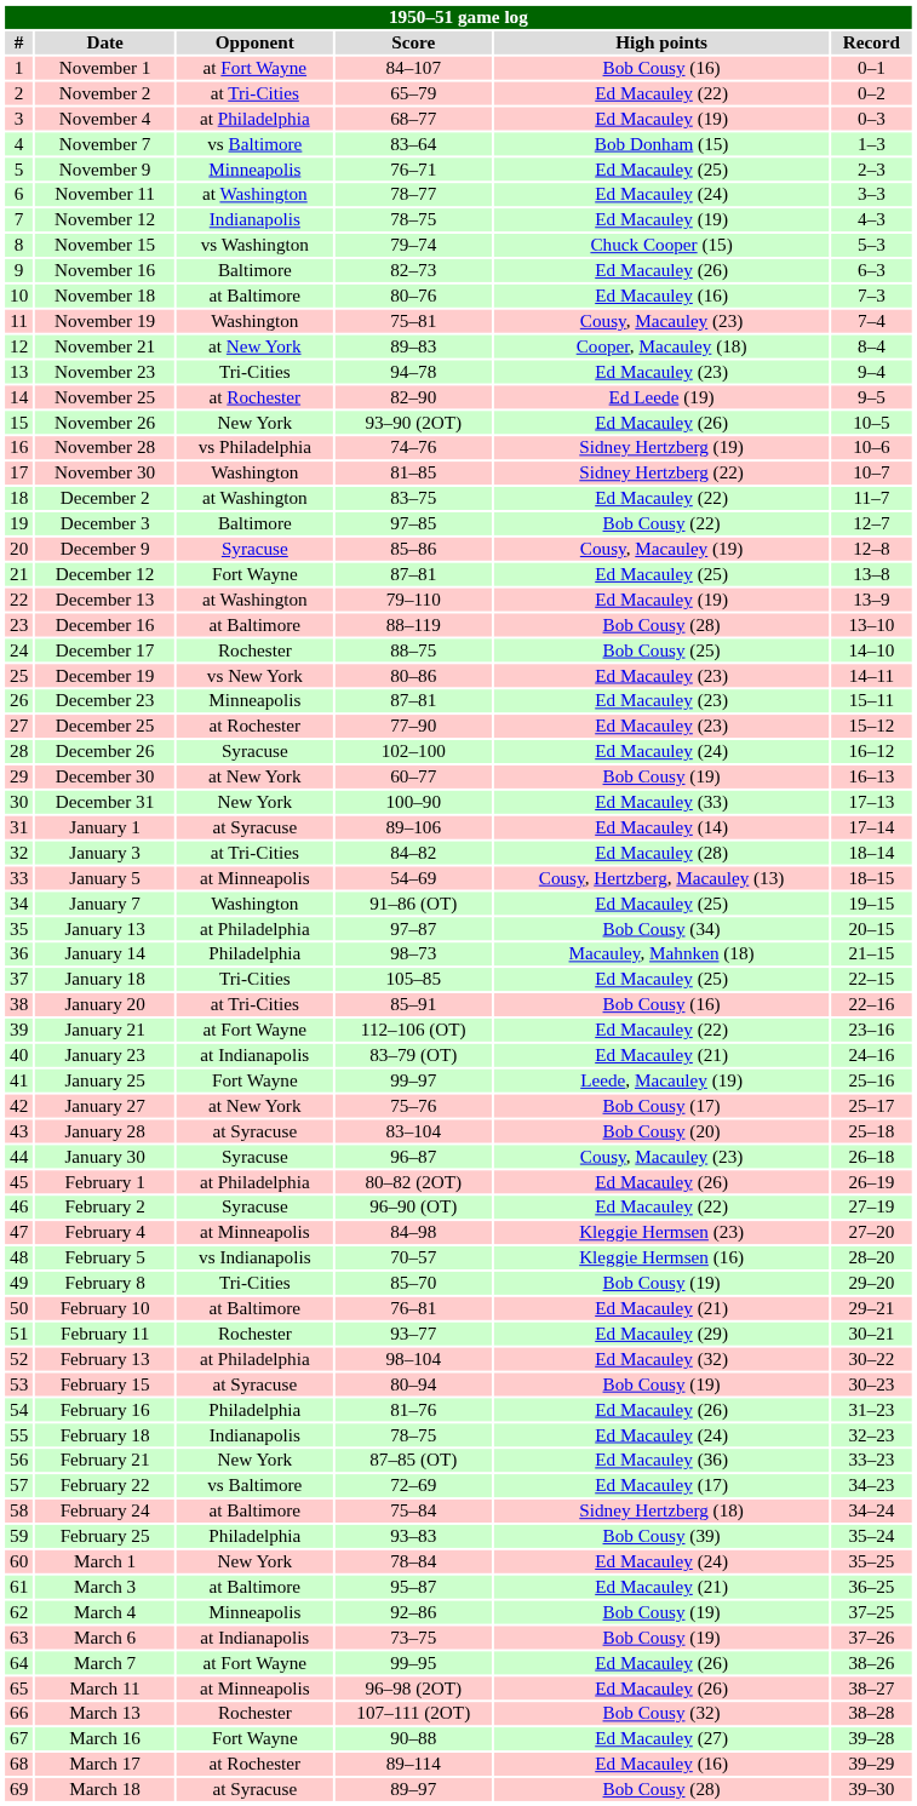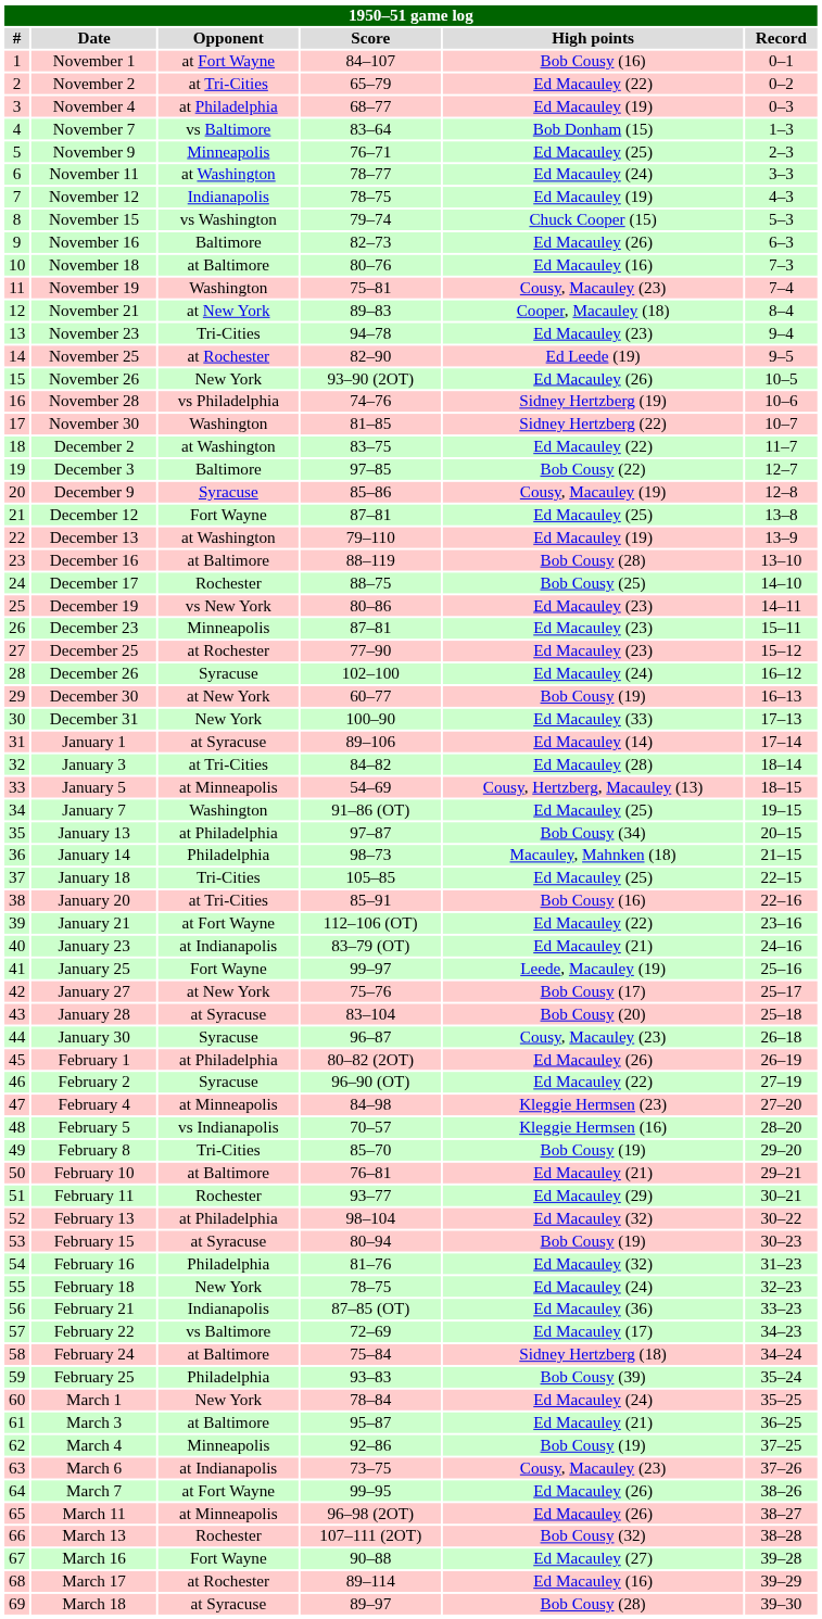 <table class="toccolours collapsible" width=50% style="clear:both; margin:1.5em auto; text-align:center">
 <tr>
 <th colspan=11 style="background:#006400; color:white;">1950–51 game log</th>
 </tr>
 <tr align="center" bgcolor="#dddddd">
 <td><strong>#</strong></td>
 <td><strong>Date</strong></td>
 <td><strong>Opponent</strong></td>
 <td><strong>Score</strong></td>
 <td><strong>High points</strong></td>
 <td><strong>Record</strong></td>
 </tr>
 <tr align="center" bgcolor="ffcccc">
 <td>1</td>
 <td>November 1</td>
 <td>at <a href='#'>Fort Wayne</a></td>
 <td>84–107</td>
 <td><a href='#'>Bob Cousy</a> (16)</td>
 <td>0–1</td>
 </tr>
 <tr align="center" bgcolor="ffcccc">
 <td>2</td>
 <td>November 2</td>
 <td>at <a href='#'>Tri-Cities</a></td>
 <td>65–79</td>
 <td><a href='#'>Ed Macauley</a> (22)</td>
 <td>0–2</td>
 </tr>
 <tr align="center" bgcolor="ffcccc">
 <td>3</td>
 <td>November 4</td>
 <td>at <a href='#'>Philadelphia</a></td>
 <td>68–77</td>
 <td><a href='#'>Ed Macauley</a> (19)</td>
 <td>0–3</td>
 </tr>
 <tr align="center" bgcolor="ccffcc">
 <td>4</td>
 <td>November 7</td>
 <td>vs <a href='#'>Baltimore</a></td>
 <td>83–64</td>
 <td><a href='#'>Bob Donham</a> (15)</td>
 <td>1–3</td>
 </tr>
 <tr align="center" bgcolor="ccffcc">
 <td>5</td>
 <td>November 9</td>
 <td><a href='#'>Minneapolis</a></td>
 <td>76–71</td>
 <td><a href='#'>Ed Macauley</a> (25)</td>
 <td>2–3</td>
 </tr>
 <tr align="center" bgcolor="ccffcc">
 <td>6</td>
 <td>November 11</td>
 <td>at <a href='#'>Washington</a></td>
 <td>78–77</td>
 <td><a href='#'>Ed Macauley</a> (24)</td>
 <td>3–3</td>
 </tr>
 <tr align="center" bgcolor="ccffcc">
 <td>7</td>
 <td>November 12</td>
 <td><a href='#'>Indianapolis</a></td>
 <td>78–75</td>
 <td><a href='#'>Ed Macauley</a> (19)</td>
 <td>4–3</td>
 </tr>
 <tr align="center" bgcolor="ccffcc">
 <td>8</td>
 <td>November 15</td>
 <td>vs Washington</td>
 <td>79–74</td>
 <td><a href='#'>Chuck Cooper</a> (15)</td>
 <td>5–3</td>
 </tr>
 <tr align="center" bgcolor="ccffcc">
 <td>9</td>
 <td>November 16</td>
 <td>Baltimore</td>
 <td>82–73</td>
 <td><a href='#'>Ed Macauley</a> (26)</td>
 <td>6–3</td>
 </tr>
 <tr align="center" bgcolor="ccffcc">
 <td>10</td>
 <td>November 18</td>
 <td>at Baltimore</td>
 <td>80–76</td>
 <td><a href='#'>Ed Macauley</a> (16)</td>
 <td>7–3</td>
 </tr>
 <tr align="center" bgcolor="ffcccc">
 <td>11</td>
 <td>November 19</td>
 <td>Washington</td>
 <td>75–81</td>
 <td><a href='#'>Cousy</a>, <a href='#'>Macauley</a> (23)</td>
 <td>7–4</td>
 </tr>
 <tr align="center" bgcolor="ccffcc">
 <td>12</td>
 <td>November 21</td>
 <td>at <a href='#'>New York</a></td>
 <td>89–83</td>
 <td><a href='#'>Cooper</a>, <a href='#'>Macauley</a> (18)</td>
 <td>8–4</td>
 </tr>
 <tr align="center" bgcolor="ccffcc">
 <td>13</td>
 <td>November 23</td>
 <td>Tri-Cities</td>
 <td>94–78</td>
 <td><a href='#'>Ed Macauley</a> (23)</td>
 <td>9–4</td>
 </tr>
 <tr align="center" bgcolor="ffcccc">
 <td>14</td>
 <td>November 25</td>
 <td>at <a href='#'>Rochester</a></td>
 <td>82–90</td>
 <td><a href='#'>Ed Leede</a> (19)</td>
 <td>9–5</td>
 </tr>
 <tr align="center" bgcolor="ccffcc">
 <td>15</td>
 <td>November 26</td>
 <td>New York</td>
 <td>93–90 (2OT)</td>
 <td><a href='#'>Ed Macauley</a> (26)</td>
 <td>10–5</td>
 </tr>
 <tr align="center" bgcolor="ffcccc">
 <td>16</td>
 <td>November 28</td>
 <td>vs Philadelphia</td>
 <td>74–76</td>
 <td><a href='#'>Sidney Hertzberg</a> (19)</td>
 <td>10–6</td>
 </tr>
 <tr align="center" bgcolor="ffcccc">
 <td>17</td>
 <td>November 30</td>
 <td>Washington</td>
 <td>81–85</td>
 <td><a href='#'>Sidney Hertzberg</a> (22)</td>
 <td>10–7</td>
 </tr>
 <tr align="center" bgcolor="ccffcc">
 <td>18</td>
 <td>December 2</td>
 <td>at Washington</td>
 <td>83–75</td>
 <td><a href='#'>Ed Macauley</a> (22)</td>
 <td>11–7</td>
 </tr>
 <tr align="center" bgcolor="ccffcc">
 <td>19</td>
 <td>December 3</td>
 <td>Baltimore</td>
 <td>97–85</td>
 <td><a href='#'>Bob Cousy</a> (22)</td>
 <td>12–7</td>
 </tr>
 <tr align="center" bgcolor="ffcccc">
 <td>20</td>
 <td>December 9</td>
 <td><a href='#'>Syracuse</a></td>
 <td>85–86</td>
 <td><a href='#'>Cousy</a>, <a href='#'>Macauley</a> (19)</td>
 <td>12–8</td>
 </tr>
 <tr align="center" bgcolor="ccffcc">
 <td>21</td>
 <td>December 12</td>
 <td>Fort Wayne</td>
 <td>87–81</td>
 <td><a href='#'>Ed Macauley</a> (25)</td>
 <td>13–8</td>
 </tr>
 <tr align="center" bgcolor="ffcccc">
 <td>22</td>
 <td>December 13</td>
 <td>at Washington</td>
 <td>79–110</td>
 <td><a href='#'>Ed Macauley</a> (19)</td>
 <td>13–9</td>
 </tr>
 <tr align="center" bgcolor="ffcccc">
 <td>23</td>
 <td>December 16</td>
 <td>at Baltimore</td>
 <td>88–119</td>
 <td><a href='#'>Bob Cousy</a> (28)</td>
 <td>13–10</td>
 </tr>
 <tr align="center" bgcolor="ccffcc">
 <td>24</td>
 <td>December 17</td>
 <td>Rochester</td>
 <td>88–75</td>
 <td><a href='#'>Bob Cousy</a> (25)</td>
 <td>14–10</td>
 </tr>
 <tr align="center" bgcolor="ffcccc">
 <td>25</td>
 <td>December 19</td>
 <td>vs New York</td>
 <td>80–86</td>
 <td><a href='#'>Ed Macauley</a> (23)</td>
 <td>14–11</td>
 </tr>
 <tr align="center" bgcolor="ccffcc">
 <td>26</td>
 <td>December 23</td>
 <td>Minneapolis</td>
 <td>87–81</td>
 <td><a href='#'>Ed Macauley</a> (23)</td>
 <td>15–11</td>
 </tr>
 <tr align="center" bgcolor="ffcccc">
 <td>27</td>
 <td>December 25</td>
 <td>at Rochester</td>
 <td>77–90</td>
 <td><a href='#'>Ed Macauley</a> (23)</td>
 <td>15–12</td>
 </tr>
 <tr align="center" bgcolor="ccffcc">
 <td>28</td>
 <td>December 26</td>
 <td>Syracuse</td>
 <td>102–100</td>
 <td><a href='#'>Ed Macauley</a> (24)</td>
 <td>16–12</td>
 </tr>
 <tr align="center" bgcolor="ffcccc">
 <td>29</td>
 <td>December 30</td>
 <td>at New York</td>
 <td>60–77</td>
 <td><a href='#'>Bob Cousy</a> (19)</td>
 <td>16–13</td>
 </tr>
 <tr align="center" bgcolor="ccffcc">
 <td>30</td>
 <td>December 31</td>
 <td>New York</td>
 <td>100–90</td>
 <td><a href='#'>Ed Macauley</a> (33)</td>
 <td>17–13</td>
 </tr>
 <tr align="center" bgcolor="ffcccc">
 <td>31</td>
 <td>January 1</td>
 <td>at Syracuse</td>
 <td>89–106</td>
 <td><a href='#'>Ed Macauley</a> (14)</td>
 <td>17–14</td>
 </tr>
 <tr align="center" bgcolor="ccffcc">
 <td>32</td>
 <td>January 3</td>
 <td>at Tri-Cities</td>
 <td>84–82</td>
 <td><a href='#'>Ed Macauley</a> (28)</td>
 <td>18–14</td>
 </tr>
 <tr align="center" bgcolor="ffcccc">
 <td>33</td>
 <td>January 5</td>
 <td>at Minneapolis</td>
 <td>54–69</td>
 <td><a href='#'>Cousy</a>, <a href='#'>Hertzberg</a>, <a href='#'>Macauley</a> (13)</td>
 <td>18–15</td>
 </tr>
 <tr align="center" bgcolor="ccffcc">
 <td>34</td>
 <td>January 7</td>
 <td>Washington</td>
 <td>91–86 (OT)</td>
 <td><a href='#'>Ed Macauley</a> (25)</td>
 <td>19–15</td>
 </tr>
 <tr align="center" bgcolor="ccffcc">
 <td>35</td>
 <td>January 13</td>
 <td>at Philadelphia</td>
 <td>97–87</td>
 <td><a href='#'>Bob Cousy</a> (34)</td>
 <td>20–15</td>
 </tr>
 <tr align="center" bgcolor="ccffcc">
 <td>36</td>
 <td>January 14</td>
 <td>Philadelphia</td>
 <td>98–73</td>
 <td><a href='#'>Macauley</a>, <a href='#'>Mahnken</a> (18)</td>
 <td>21–15</td>
 </tr>
 <tr align="center" bgcolor="ccffcc">
 <td>37</td>
 <td>January 18</td>
 <td>Tri-Cities</td>
 <td>105–85</td>
 <td><a href='#'>Ed Macauley</a> (25)</td>
 <td>22–15</td>
 </tr>
 <tr align="center" bgcolor="ffcccc">
 <td>38</td>
 <td>January 20</td>
 <td>at Tri-Cities</td>
 <td>85–91</td>
 <td><a href='#'>Bob Cousy</a> (16)</td>
 <td>22–16</td>
 </tr>
 <tr align="center" bgcolor="ccffcc">
 <td>39</td>
 <td>January 21</td>
 <td>at Fort Wayne</td>
 <td>112–106 (OT)</td>
 <td><a href='#'>Ed Macauley</a> (22)</td>
 <td>23–16</td>
 </tr>
 <tr align="center" bgcolor="ccffcc">
 <td>40</td>
 <td>January 23</td>
 <td>at Indianapolis</td>
 <td>83–79 (OT)</td>
 <td><a href='#'>Ed Macauley</a> (21)</td>
 <td>24–16</td>
 </tr>
 <tr align="center" bgcolor="ccffcc">
 <td>41</td>
 <td>January 25</td>
 <td>Fort Wayne</td>
 <td>99–97</td>
 <td><a href='#'>Leede</a>, <a href='#'>Macauley</a> (19)</td>
 <td>25–16</td>
 </tr>
 <tr align="center" bgcolor="ffcccc">
 <td>42</td>
 <td>January 27</td>
 <td>at New York</td>
 <td>75–76</td>
 <td><a href='#'>Bob Cousy</a> (17)</td>
 <td>25–17</td>
 </tr>
 <tr align="center" bgcolor="ffcccc">
 <td>43</td>
 <td>January 28</td>
 <td>at Syracuse</td>
 <td>83–104</td>
 <td><a href='#'>Bob Cousy</a> (20)</td>
 <td>25–18</td>
 </tr>
 <tr align="center" bgcolor="ccffcc">
 <td>44</td>
 <td>January 30</td>
 <td>Syracuse</td>
 <td>96–87</td>
 <td><a href='#'>Cousy</a>, <a href='#'>Macauley</a> (23)</td>
 <td>26–18</td>
 </tr>
 <tr align="center" bgcolor="ffcccc">
 <td>45</td>
 <td>February 1</td>
 <td>at Philadelphia</td>
 <td>80–82 (2OT)</td>
 <td><a href='#'>Ed Macauley</a> (26)</td>
 <td>26–19</td>
 </tr>
 <tr align="center" bgcolor="ccffcc">
 <td>46</td>
 <td>February 2</td>
 <td>Syracuse</td>
 <td>96–90 (OT)</td>
 <td><a href='#'>Ed Macauley</a> (22)</td>
 <td>27–19</td>
 </tr>
 <tr align="center" bgcolor="ffcccc">
 <td>47</td>
 <td>February 4</td>
 <td>at Minneapolis</td>
 <td>84–98</td>
 <td><a href='#'>Kleggie Hermsen</a> (23)</td>
 <td>27–20</td>
 </tr>
 <tr align="center" bgcolor="ccffcc">
 <td>48</td>
 <td>February 5</td>
 <td>vs Indianapolis</td>
 <td>70–57</td>
 <td><a href='#'>Kleggie Hermsen</a> (16)</td>
 <td>28–20</td>
 </tr>
 <tr align="center" bgcolor="ccffcc">
 <td>49</td>
 <td>February 8</td>
 <td>Tri-Cities</td>
 <td>85–70</td>
 <td><a href='#'>Bob Cousy</a> (19)</td>
 <td>29–20</td>
 </tr>
 <tr align="center" bgcolor="ffcccc">
 <td>50</td>
 <td>February 10</td>
 <td>at Baltimore</td>
 <td>76–81</td>
 <td><a href='#'>Ed Macauley</a> (21)</td>
 <td>29–21</td>
 </tr>
 <tr align="center" bgcolor="ccffcc">
 <td>51</td>
 <td>February 11</td>
 <td>Rochester</td>
 <td>93–77</td>
 <td><a href='#'>Ed Macauley</a> (29)</td>
 <td>30–21</td>
 </tr>
 <tr align="center" bgcolor="ffcccc">
 <td>52</td>
 <td>February 13</td>
 <td>at Philadelphia</td>
 <td>98–104</td>
 <td><a href='#'>Ed Macauley</a> (32)</td>
 <td>30–22</td>
 </tr>
 <tr align="center" bgcolor="ffcccc">
 <td>53</td>
 <td>February 15</td>
 <td>at Syracuse</td>
 <td>80–94</td>
 <td><a href='#'>Bob Cousy</a> (19)</td>
 <td>30–23</td>
 </tr>
 <tr align="center" bgcolor="ccffcc">
 <td>54</td>
 <td>February 16</td>
 <td>Philadelphia</td>
 <td>81–76</td>
-<td><a href='#'>Ed Macauley</a> (26)</td>
+<td><a href='#'>Ed Macauley</a> (32)</td>
 <td>31–23</td>
 </tr>
 <tr align="center" bgcolor="ccffcc">
 <td>55</td>
 <td>February 18</td>
-<td>Indianapolis</td>
+<td>New York</td>
 <td>78–75</td>
 <td><a href='#'>Ed Macauley</a> (24)</td>
 <td>32–23</td>
 </tr>
 <tr align="center" bgcolor="ccffcc">
 <td>56</td>
 <td>February 21</td>
-<td>New York</td>
+<td>Indianapolis</td>
 <td>87–85 (OT)</td>
 <td><a href='#'>Ed Macauley</a> (36)</td>
 <td>33–23</td>
 </tr>
 <tr align="center" bgcolor="ccffcc">
 <td>57</td>
 <td>February 22</td>
 <td>vs Baltimore</td>
 <td>72–69</td>
 <td><a href='#'>Ed Macauley</a> (17)</td>
 <td>34–23</td>
 </tr>
 <tr align="center" bgcolor="ffcccc">
 <td>58</td>
 <td>February 24</td>
 <td>at Baltimore</td>
 <td>75–84</td>
 <td><a href='#'>Sidney Hertzberg</a> (18)</td>
 <td>34–24</td>
 </tr>
 <tr align="center" bgcolor="ccffcc">
 <td>59</td>
 <td>February 25</td>
 <td>Philadelphia</td>
 <td>93–83</td>
 <td><a href='#'>Bob Cousy</a> (39)</td>
 <td>35–24</td>
 </tr>
 <tr align="center" bgcolor="ffcccc">
 <td>60</td>
 <td>March 1</td>
 <td>New York</td>
 <td>78–84</td>
 <td><a href='#'>Ed Macauley</a> (24)</td>
 <td>35–25</td>
 </tr>
 <tr align="center" bgcolor="ccffcc">
 <td>61</td>
 <td>March 3</td>
 <td>at Baltimore</td>
 <td>95–87</td>
 <td><a href='#'>Ed Macauley</a> (21)</td>
 <td>36–25</td>
 </tr>
 <tr align="center" bgcolor="ccffcc">
 <td>62</td>
 <td>March 4</td>
 <td>Minneapolis</td>
 <td>92–86</td>
 <td><a href='#'>Bob Cousy</a> (19)</td>
 <td>37–25</td>
 </tr>
 <tr align="center" bgcolor="ffcccc">
 <td>63</td>
 <td>March 6</td>
 <td>at Indianapolis</td>
 <td>73–75</td>
-<td><a href='#'>Bob Cousy</a> (19)</td>
+<td><a href='#'>Cousy</a>, <a href='#'>Macauley</a> (23)</td>
 <td>37–26</td>
 </tr>
 <tr align="center" bgcolor="ccffcc">
 <td>64</td>
 <td>March 7</td>
 <td>at Fort Wayne</td>
 <td>99–95</td>
 <td><a href='#'>Ed Macauley</a> (26)</td>
 <td>38–26</td>
 </tr>
 <tr align="center" bgcolor="ffcccc">
 <td>65</td>
 <td>March 11</td>
 <td>at Minneapolis</td>
 <td>96–98 (2OT)</td>
 <td><a href='#'>Ed Macauley</a> (26)</td>
 <td>38–27</td>
 </tr>
 <tr align="center" bgcolor="ffcccc">
 <td>66</td>
 <td>March 13</td>
 <td>Rochester</td>
 <td>107–111 (2OT)</td>
 <td><a href='#'>Bob Cousy</a> (32)</td>
 <td>38–28</td>
 </tr>
 <tr align="center" bgcolor="ccffcc">
 <td>67</td>
 <td>March 16</td>
 <td>Fort Wayne</td>
 <td>90–88</td>
 <td><a href='#'>Ed Macauley</a> (27)</td>
 <td>39–28</td>
 </tr>
 <tr align="center" bgcolor="ffcccc">
 <td>68</td>
 <td>March 17</td>
 <td>at Rochester</td>
 <td>89–114</td>
 <td><a href='#'>Ed Macauley</a> (16)</td>
 <td>39–29</td>
 </tr>
 <tr align="center" bgcolor="ffcccc">
 <td>69</td>
 <td>March 18</td>
 <td>at Syracuse</td>
 <td>89–97</td>
 <td><a href='#'>Bob Cousy</a> (28)</td>
 <td>39–30</td>
 </tr>
 </table>
